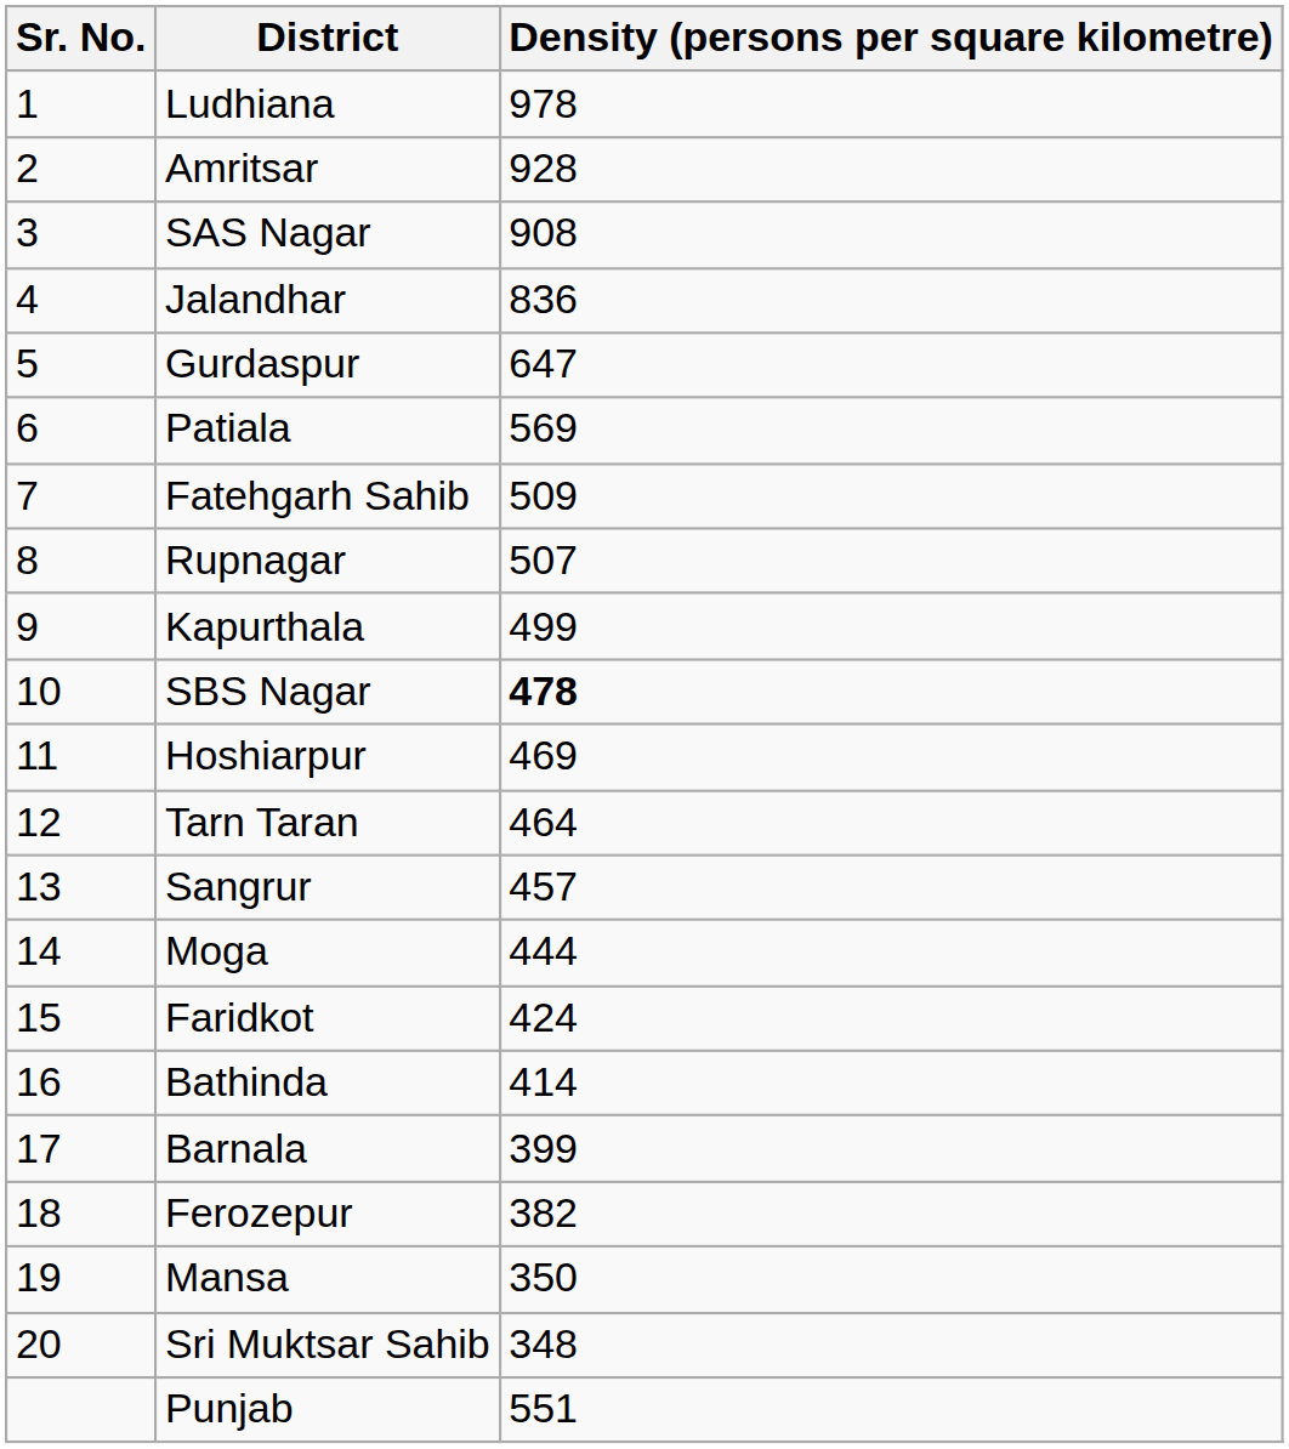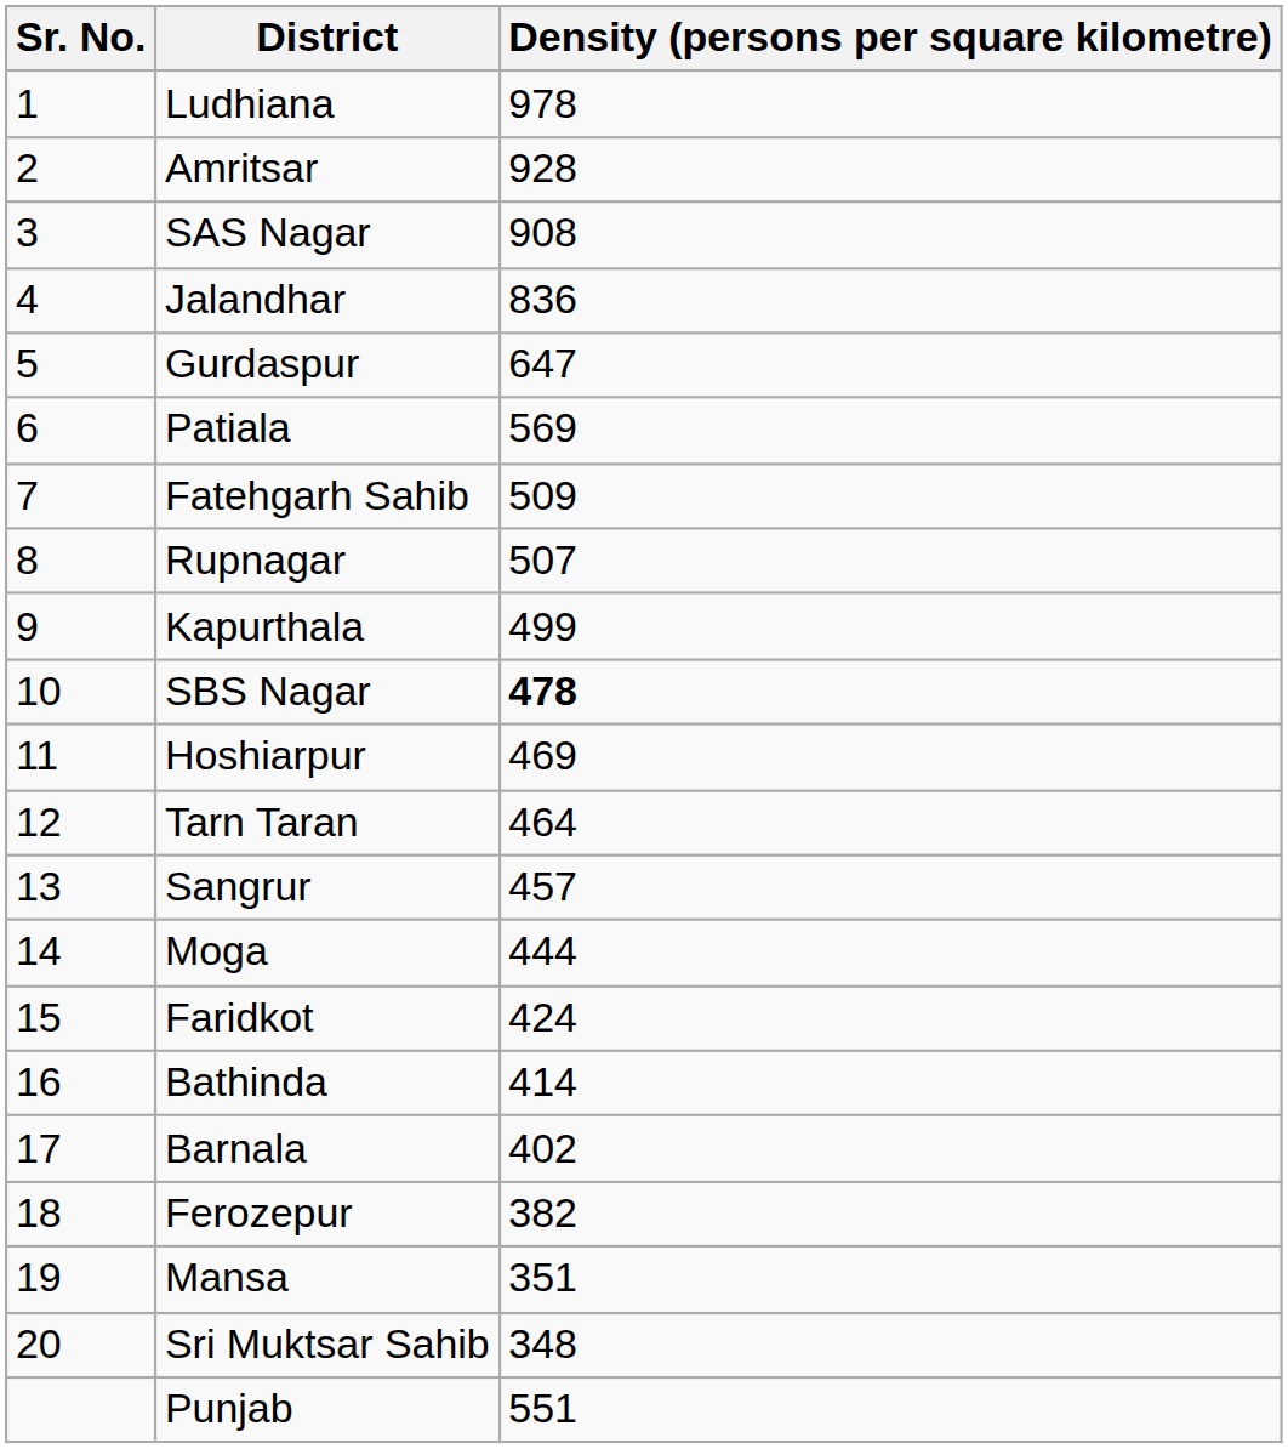 <table class="wikitable sortable">
 <tr>
 <th>Sr. No.</th>
 <th>District</th>
 <th>Density (persons per square kilometre)</th>
 </tr>
 <tr>
 <td>1</td>
 <td>Ludhiana</td>
 <td>978</td>
 </tr>
 <tr>
 <td>2</td>
 <td>Amritsar</td>
 <td>928</td>
 </tr>
 <tr>
 <td>3</td>
 <td>SAS Nagar</td>
 <td>908</td>
 </tr>
 <tr>
 <td>4</td>
 <td>Jalandhar</td>
 <td>836</td>
 </tr>
 <tr>
 <td>5</td>
 <td>Gurdaspur</td>
 <td>647</td>
 </tr>
 <tr>
 <td>6</td>
 <td>Patiala</td>
 <td>569</td>
 </tr>
 <tr>
 <td>7</td>
 <td>Fatehgarh Sahib</td>
 <td>509</td>
 </tr>
 <tr>
 <td>8</td>
 <td>Rupnagar</td>
 <td>507</td>
 </tr>
 <tr>
 <td>9</td>
 <td>Kapurthala</td>
 <td>499</td>
 </tr>
 <tr>
 <td>10</td>
 <td>SBS Nagar</td>
 <td><strong>478</strong></td>
 </tr>
 <tr>
 <td>11</td>
 <td>Hoshiarpur</td>
 <td>469</td>
 </tr>
 <tr>
 <td>12</td>
 <td>Tarn Taran</td>
 <td>464</td>
 </tr>
 <tr>
 <td>13</td>
 <td>Sangrur</td>
 <td>457</td>
 </tr>
 <tr>
 <td>14</td>
 <td>Moga</td>
 <td>444</td>
 </tr>
 <tr>
 <td>15</td>
 <td>Faridkot</td>
 <td>424</td>
 </tr>
 <tr>
 <td>16</td>
 <td>Bathinda</td>
 <td>414</td>
 </tr>
 <tr>
 <td>17</td>
 <td>Barnala</td>
-<td>399</td>
+<td>402</td>
 </tr>
 <tr>
 <td>18</td>
 <td>Ferozepur</td>
 <td>382</td>
 </tr>
 <tr>
 <td>19</td>
 <td>Mansa</td>
-<td>350</td>
+<td>351</td>
 </tr>
 <tr>
 <td>20</td>
 <td>Sri Muktsar Sahib</td>
 <td>348</td>
 </tr>
 <tr>
 <td></td>
 <td>Punjab</td>
 <td>551</td>
 </tr>
 </table>
